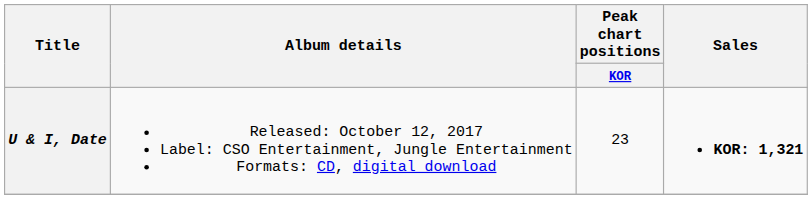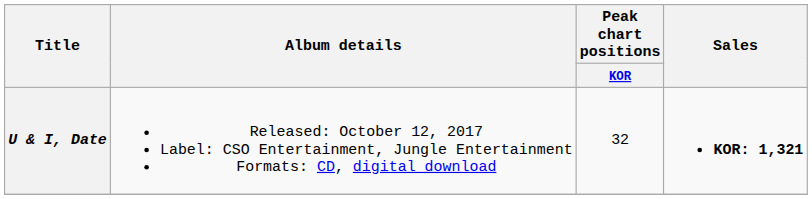 <table class="wikitable plainrowheaders" style="text-align:center;">
 <tr>
 <th scope="col" rowspan="2">Title</th>
 <th scope="col" rowspan="2">Album details</th>
 <th scope="col" colspan="1" style="width:5em;">Peak chart positions</th>
 <th scope="col" rowspan="2">Sales</th>
 </tr>
 <tr>
 <th><small><a href='#'>KOR</a></small><br></th>
 </tr>
 <tr>
 <th scope="row"><em>U & I, Date</em></th>
 <td><br><ul><li>Released: October 12, 2017</li><li>Label: CSO Entertainment, Jungle Entertainment</li><li>Formats: <a href='#'>CD</a>, <a href='#'>digital download</a></li></ul></td>
-<td>23</td>
+<td>32</td>
 <td><strong><br><ul><li>KOR: 1,321</li></ul></strong></td>
 </tr>
 <tr>
 </tr>
 </table>
